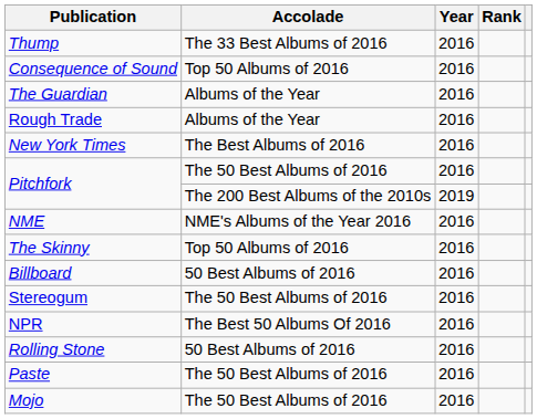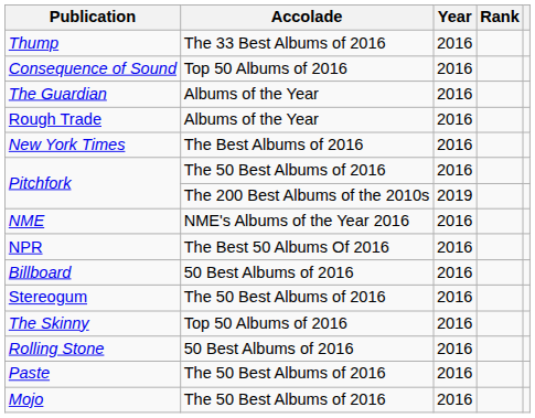 <table class="sortable wikitable">
 <tr>
 <th>Publication</th>
 <th>Accolade</th>
 <th>Year</th>
 <th>Rank</th>
 <th class="unsortable"></th>
 </tr>
 <tr>
 <td><em><a href='#'>Thump</a></em></td>
 <td>The 33 Best Albums of 2016</td>
 <td>2016</td>
 <td></td>
 <td></td>
 </tr>
 <tr>
 <td><em><a href='#'>Consequence of Sound</a></em></td>
 <td>Top 50 Albums of 2016</td>
 <td>2016</td>
 <td></td>
 <td></td>
 </tr>
 <tr>
 <td><em><a href='#'>The Guardian</a></em></td>
 <td>Albums of the Year</td>
 <td>2016</td>
 <td></td>
 <td></td>
 </tr>
 <tr>
 <td><a href='#'>Rough Trade</a></td>
 <td>Albums of the Year</td>
 <td>2016</td>
 <td></td>
 <td></td>
 </tr>
 <tr>
 <td><em><a href='#'>New York Times</a></em></td>
 <td>The Best Albums of 2016</td>
 <td>2016</td>
 <td></td>
 <td></td>
 </tr>
 <tr>
 <td rowspan="2"><em><a href='#'>Pitchfork</a></em></td>
 <td>The 50 Best Albums of 2016</td>
 <td>2016</td>
 <td></td>
 <td></td>
 </tr>
 <tr>
 <td>The 200 Best Albums of the 2010s</td>
 <td>2019</td>
 <td></td>
 <td></td>
 </tr>
 <tr>
 <td><em><a href='#'>NME</a></em></td>
 <td>NME's Albums of the Year 2016</td>
 <td>2016</td>
 <td></td>
 <td></td>
 </tr>
 <tr>
-<td><em><a href='#'>The Skinny</a></em></td>
-<td>Top 50 Albums of 2016</td>
+<td><a href='#'>NPR</a></td>
+<td>The Best 50 Albums Of 2016</td>
 <td>2016</td>
 <td></td>
 <td></td>
 </tr>
 <tr>
 <td><em><a href='#'>Billboard</a></em></td>
 <td>50 Best Albums of 2016</td>
 <td>2016</td>
 <td></td>
 <td></td>
 </tr>
 <tr>
 <td><a href='#'>Stereogum</a></td>
 <td>The 50 Best Albums of 2016</td>
 <td>2016</td>
 <td></td>
 <td></td>
 </tr>
 <tr>
-<td><a href='#'>NPR</a></td>
-<td>The Best 50 Albums Of 2016</td>
+<td><em><a href='#'>The Skinny</a></em></td>
+<td>Top 50 Albums of 2016</td>
 <td>2016</td>
 <td></td>
 <td></td>
 </tr>
 <tr>
 <td><em><a href='#'>Rolling Stone</a></em></td>
 <td>50 Best Albums of 2016</td>
 <td>2016</td>
 <td></td>
 <td></td>
 </tr>
 <tr>
 <td><em><a href='#'>Paste</a></em></td>
 <td>The 50 Best Albums of 2016</td>
 <td>2016</td>
 <td></td>
 <td></td>
 </tr>
 <tr>
 <td><em><a href='#'>Mojo</a></em></td>
 <td>The 50 Best Albums of 2016</td>
 <td>2016</td>
 <td></td>
 <td></td>
 </tr>
 </table>
